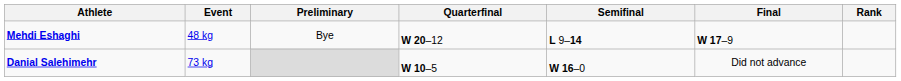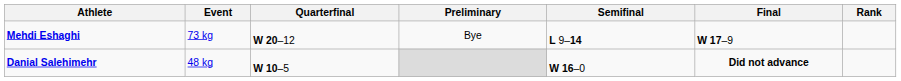 <table class="wikitable" width="98%" style="text-align:left; font-size:90%">
 <tr>
 <th width="11%">Athlete</th>
 <th width="4%">Event</th>
+<th width="9%">Quarterfinal</th>
 <th width="9%">Preliminary</th>
-<th width="9%">Quarterfinal</th>
 <th width="9%">Semifinal</th>
 <th width="9%">Final</th>
 <th width="3%">Rank</th>
 </tr>
 <tr>
 <td><strong><a href='#'>Mehdi Eshaghi</a></strong></td>
-<td><a href='#'>48 kg</a></td>
+<td><a href='#'>73 kg</a></td>
+<td><br><strong>W</strong> <strong>20</strong>–12</td>
 <td align=center>Bye</td>
-<td><br><strong>W</strong> <strong>20</strong>–12</td>
 <td><br><strong>L</strong> 9–<strong>14</strong></td>
 <td><br><strong>W</strong> <strong>17</strong>–9</td>
 <td align=center></td>
 </tr>
 <tr>
 <td><strong><a href='#'>Danial Salehimehr</a></strong></td>
-<td><a href='#'>73 kg</a></td>
+<td><a href='#'>48 kg</a></td>
+<td><br><strong>W</strong> <strong>10</strong>–5</td>
 <td bgcolor=#DCDCDC></td>
-<td><br><strong>W</strong> <strong>10</strong>–5</td>
 <td><br><strong>W</strong> <strong>16</strong>–0</td>
-<td align=center>Did not advance</td>
+<td align=center><strong>Did not advance</strong></td>
 <td align=center></td>
 </tr>
 </table>
